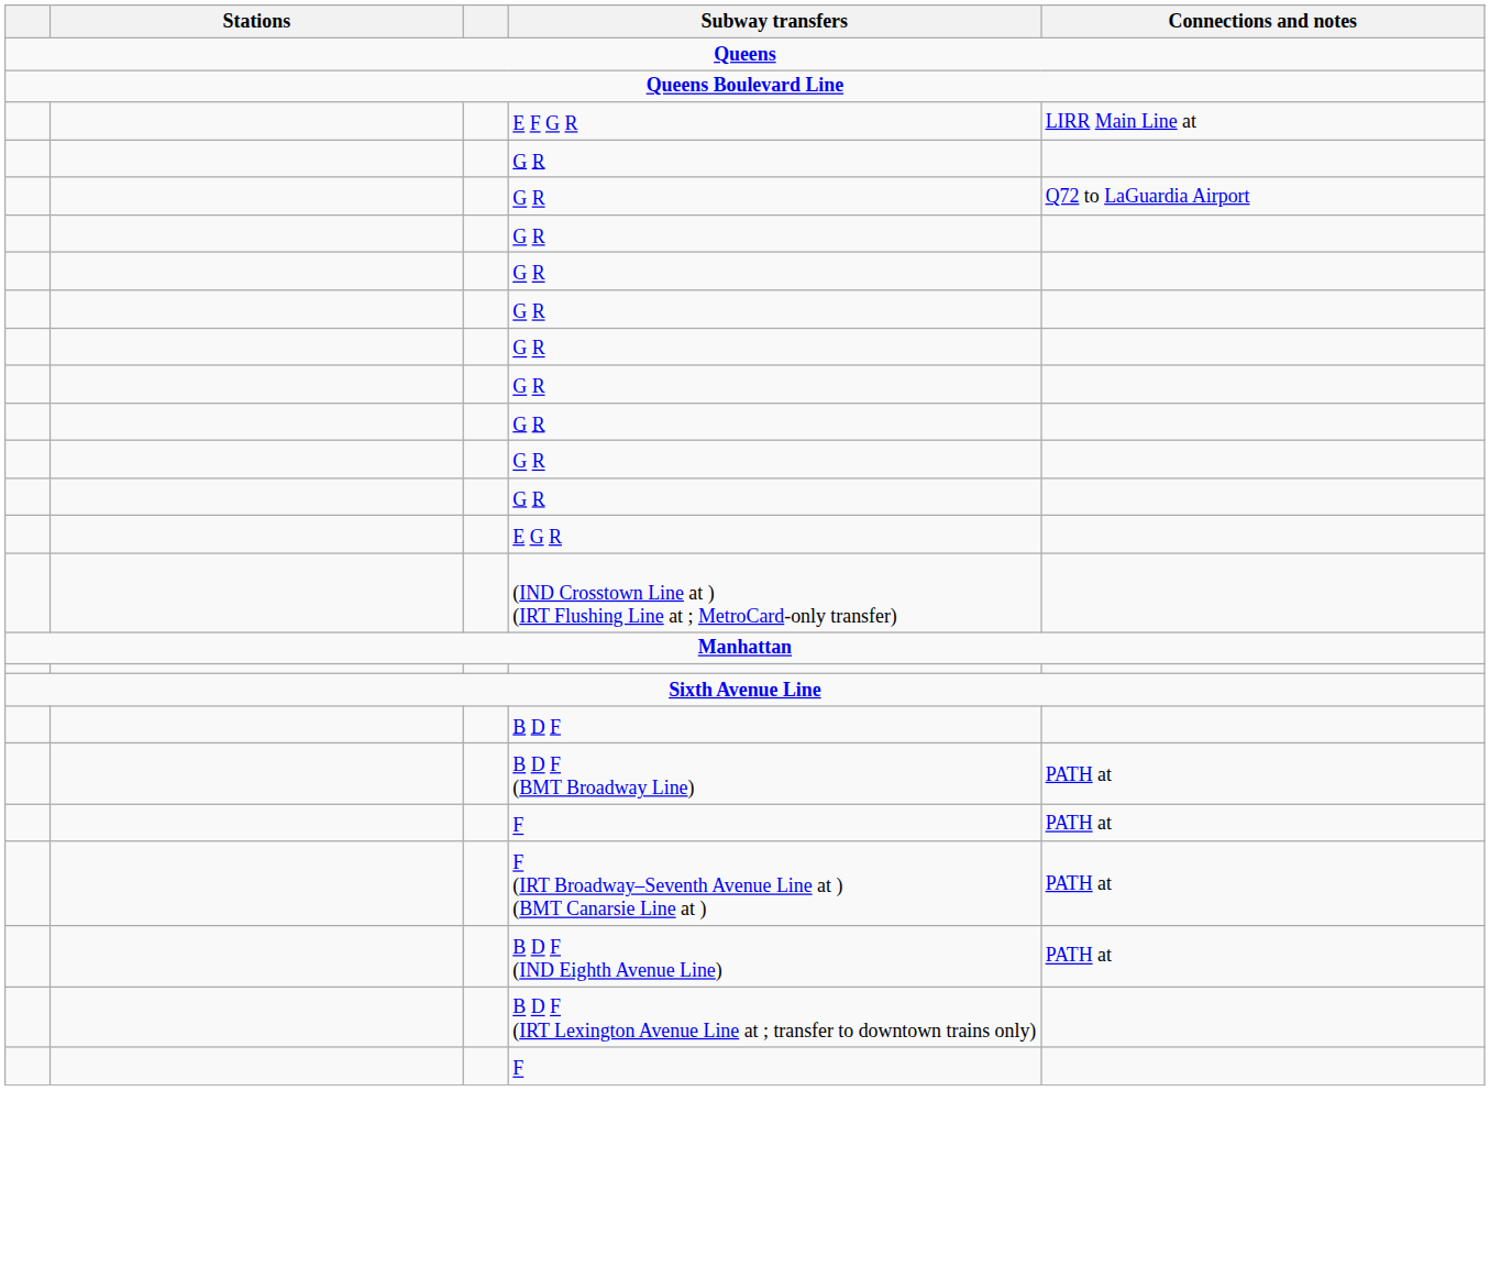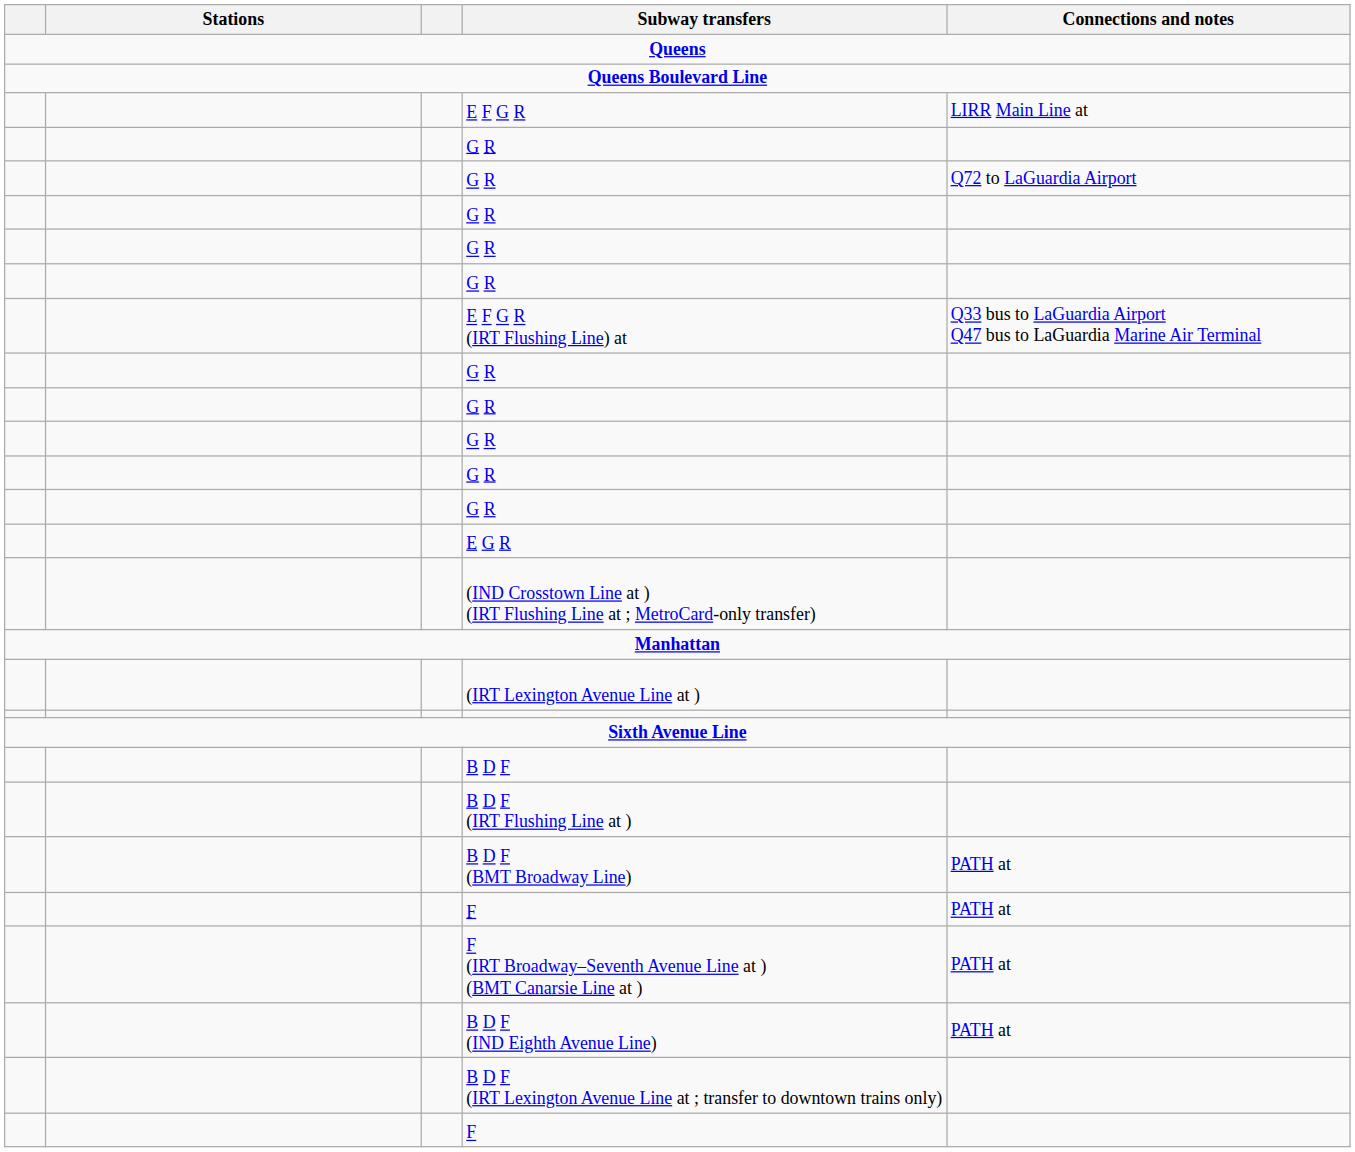 <table class="wikitable collapsible" style="font-size:90%" summary="Service information for the V train and its stations, including service times, ADA-accessibility, subway transfers, and non-subway connections.">
 <tr>
 <th width=3%></th>
 <th width=28%>Stations</th>
 <th width=3%></th>
 <th width=36%>Subway transfers</th>
 <th width=30%>Connections and notes</th>
 </tr>
 <tr>
 <td style="font-weight:bold; text-align:center" colspan=5><a href='#'>Queens</a></td>
 </tr>
 <tr>
 <td style="font-weight:bold; text-align:center" colspan=5><a href='#'>Queens Boulevard Line</a></td>
 </tr>
 <tr>
 <td align=center></td>
 <td></td>
 <td align=center></td>
 <td><a href='#'>E</a> <sup></sup> <a href='#'>F</a> <sup></sup> <a href='#'>G</a> <sup></sup> <a href='#'>R</a> <sup></sup></td>
 <td><a href='#'>LIRR</a> <a href='#'>Main Line</a> at </td>
 </tr>
 <tr>
 <td align=center></td>
 <td></td>
 <td></td>
 <td><a href='#'>G</a> <sup></sup> <a href='#'>R</a> <sup></sup></td>
 <td></td>
 </tr>
 <tr>
 <td align=center></td>
 <td></td>
 <td></td>
 <td><a href='#'>G</a> <sup></sup> <a href='#'>R</a> <sup></sup></td>
 <td><a href='#'>Q72</a> to <a href='#'>LaGuardia Airport</a></td>
 </tr>
 <tr>
 <td align=center></td>
 <td></td>
 <td></td>
 <td><a href='#'>G</a> <sup></sup> <a href='#'>R</a> <sup></sup></td>
 <td></td>
 </tr>
 <tr>
 <td align=center></td>
 <td></td>
 <td></td>
 <td><a href='#'>G</a> <sup></sup> <a href='#'>R</a> <sup></sup></td>
 <td></td>
 </tr>
 <tr>
 <td align=center></td>
 <td></td>
 <td></td>
 <td><a href='#'>G</a> <sup></sup> <a href='#'>R</a> <sup></sup></td>
 <td></td>
 </tr>
 <tr>
 <td align=center></td>
 <td></td>
+<td align=center></td>
+<td><a href='#'>E</a> <sup></sup> <a href='#'>F</a> <sup></sup> <a href='#'>G</a> <sup></sup> <a href='#'>R</a> <sup></sup><br> (<a href='#'>IRT Flushing Line</a>) at </td>
+<td><a href='#'>Q33</a> bus to <a href='#'>LaGuardia Airport</a><br><a href='#'>Q47</a> bus to LaGuardia <a href='#'>Marine Air Terminal</a></td>
+</tr>
+<tr>
+<td align=center></td>
+<td></td>
 <td></td>
 <td><a href='#'>G</a> <sup></sup> <a href='#'>R</a> <sup></sup></td>
 <td></td>
 </tr>
 <tr>
 <td align=center></td>
 <td></td>
 <td align=center></td>
 <td><a href='#'>G</a> <sup></sup> <a href='#'>R</a> <sup></sup></td>
 <td></td>
 </tr>
 <tr>
 <td align=center></td>
 <td></td>
 <td></td>
 <td><a href='#'>G</a> <sup></sup> <a href='#'>R</a> <sup></sup></td>
 <td></td>
 </tr>
 <tr>
 <td align=center></td>
 <td></td>
 <td></td>
 <td><a href='#'>G</a> <sup></sup> <a href='#'>R</a> <sup></sup></td>
 <td></td>
 </tr>
 <tr>
 <td align=center></td>
 <td></td>
 <td></td>
 <td><a href='#'>G</a> <sup></sup> <a href='#'>R</a> <sup></sup></td>
 <td></td>
 </tr>
 <tr>
 <td align=center></td>
 <td></td>
 <td align="center"></td>
 <td><a href='#'>E</a> <sup></sup> <a href='#'>G</a> <sup></sup> <a href='#'>R</a> <sup></sup></td>
 <td></td>
 </tr>
 <tr>
 <td align=center></td>
 <td></td>
 <td align=center></td>
 <td><br> (<a href='#'>IND Crosstown Line</a> at )<br> (<a href='#'>IRT Flushing Line</a> at ; <a href='#'>MetroCard</a>-only transfer)</td>
 <td></td>
 </tr>
 <tr>
 <td style="font-weight:bold; text-align:center" colspan=5><a href='#'>Manhattan</a></td>
 </tr>
 <tr>
 <td align=center></td>
 <td></td>
+<td align=center></td>
+<td><br> (<a href='#'>IRT Lexington Avenue Line</a> at )</td>
+<td></td>
+</tr>
+<tr>
+<td align=center></td>
+<td></td>
 <td></td>
 <td></td>
 <td></td>
 </tr>
 <tr>
 <td style="font-weight:bold; text-align:center" colspan=5><a href='#'>Sixth Avenue Line</a></td>
 </tr>
 <tr>
 <td align=center></td>
 <td></td>
 <td align=center></td>
 <td><a href='#'>B</a> <sup></sup> <a href='#'>D</a> <sup></sup> <a href='#'>F</a> <sup></sup></td>
+<td></td>
+</tr>
+<tr>
+<td align=center></td>
+<td></td>
+<td></td>
+<td><a href='#'>B</a> <sup></sup> <a href='#'>D</a> <sup></sup> <a href='#'>F</a> <sup></sup><br> (<a href='#'>IRT Flushing Line</a> at )</td>
 <td></td>
 </tr>
 <tr>
 <td align=center></td>
 <td></td>
 <td align=center></td>
 <td><a href='#'>B</a> <sup></sup> <a href='#'>D</a> <sup></sup> <a href='#'>F</a> <sup></sup><br> (<a href='#'>BMT Broadway Line</a>)</td>
 <td><a href='#'>PATH</a> at </td>
 </tr>
 <tr>
 <td align=center></td>
 <td></td>
 <td></td>
 <td><a href='#'>F</a> <sup></sup></td>
 <td><a href='#'>PATH</a> at </td>
 </tr>
 <tr>
 <td align=center></td>
 <td></td>
 <td align=center></td>
 <td><a href='#'>F</a> <sup></sup><br> (<a href='#'>IRT Broadway–Seventh Avenue Line</a> at )<br> (<a href='#'>BMT Canarsie Line</a> at )</td>
 <td><a href='#'>PATH</a> at </td>
 </tr>
 <tr>
 <td align=center></td>
 <td></td>
 <td align=center></td>
 <td><a href='#'>B</a> <sup></sup> <a href='#'>D</a> <sup></sup> <a href='#'>F</a> <sup></sup><br> (<a href='#'>IND Eighth Avenue Line</a>)</td>
 <td><a href='#'>PATH</a> at </td>
 </tr>
 <tr>
 <td align=center></td>
 <td></td>
 <td align=center></td>
 <td><a href='#'>B</a> <sup></sup> <a href='#'>D</a> <sup></sup> <a href='#'>F</a> <sup></sup><br> (<a href='#'>IRT Lexington Avenue Line</a> at ; transfer to downtown trains only)</td>
 <td></td>
 </tr>
 <tr>
 <td align=center></td>
 <td></td>
 <td></td>
 <td><a href='#'>F</a> <sup></sup></td>
 <td></td>
 </tr>
 </table>
